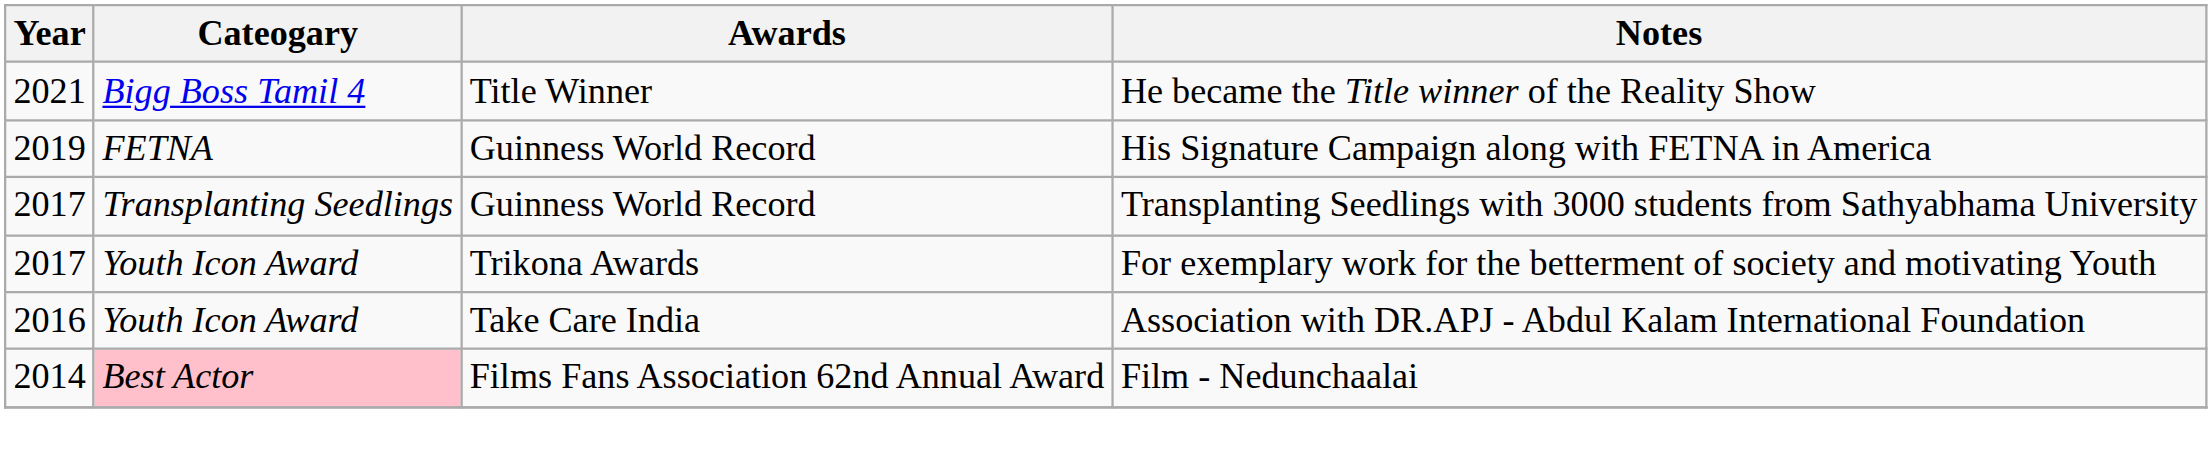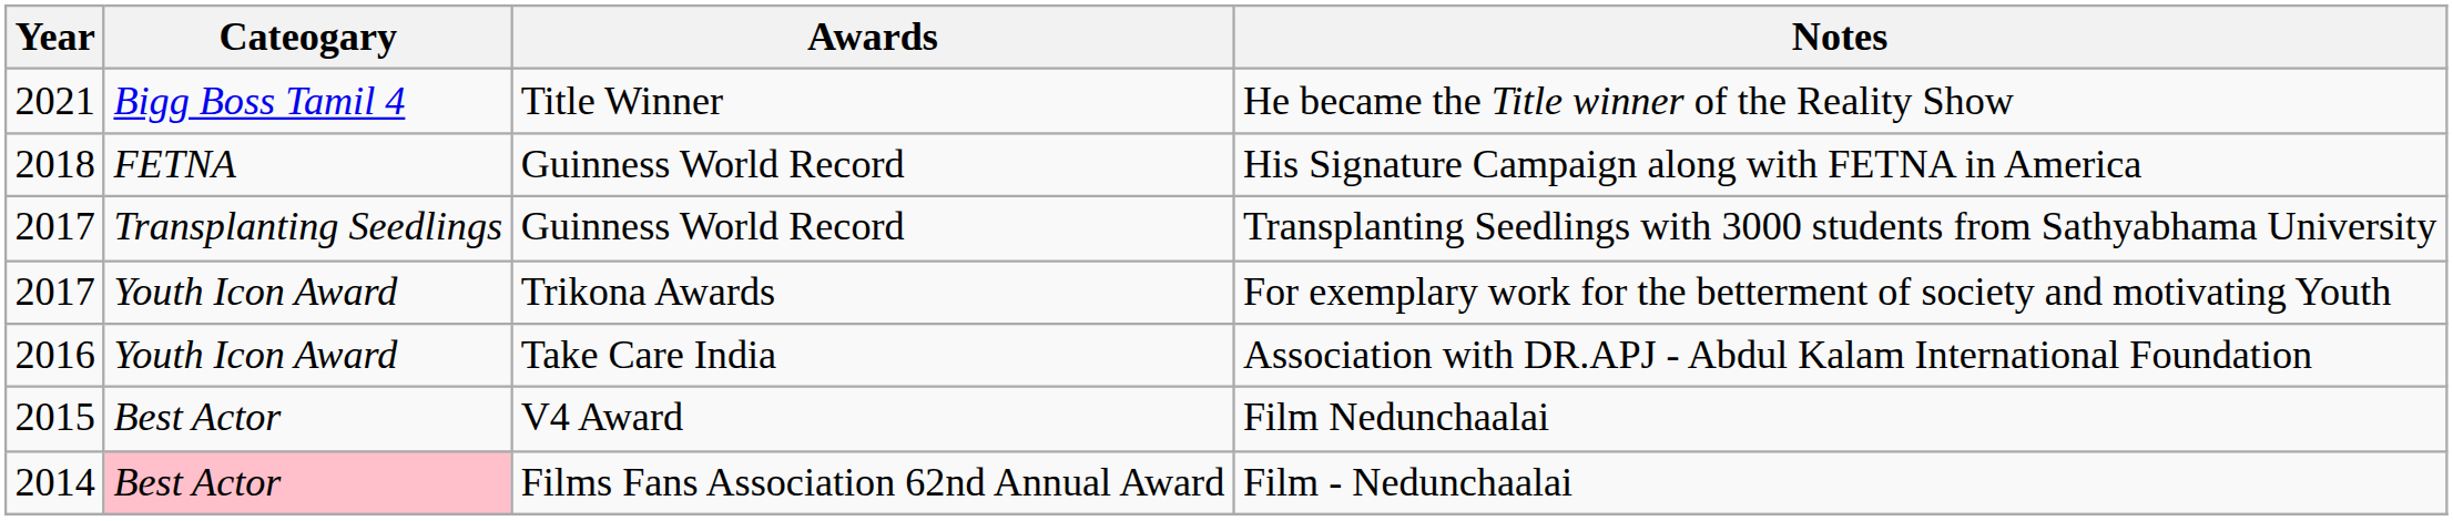 <table class="wikitable sortable">
 <tr>
 <th>Year</th>
 <th>Cateogary</th>
 <th>Awards</th>
 <th>Notes</th>
 </tr>
 <tr>
 <td>2021</td>
 <td><em><a href='#'>Bigg Boss Tamil 4</a></em></td>
 <td>Title Winner</td>
 <td>He became the <em>Title winner</em> of the Reality Show </td>
 </tr>
 <tr>
-<td>2019</td>
+<td>2018</td>
 <td><em> FETNA</em></td>
 <td>Guinness World Record</td>
 <td>His Signature Campaign along with FETNA in America</td>
 </tr>
 <tr>
 <td>2017</td>
 <td><em>Transplanting Seedlings</em></td>
 <td>Guinness World Record</td>
 <td>Transplanting Seedlings with 3000 students from Sathyabhama University</td>
 </tr>
 <tr>
 <td>2017</td>
 <td><em>Youth Icon Award</em></td>
 <td>Trikona Awards</td>
 <td>For exemplary work for the betterment of society and motivating Youth</td>
 </tr>
 <tr>
 <td>2016</td>
 <td><em>Youth Icon Award</em></td>
 <td>Take Care India</td>
 <td>Association with DR.APJ - Abdul Kalam International Foundation</td>
 </tr>
 <tr>
+<td>2015</td>
+<td><em>Best Actor</em></td>
+<td>V4 Award</td>
+<td>Film Nedunchaalai</td>
+</tr>
+<tr>
 <td>2014</td>
 <td style="background: pink;"><em>Best Actor</em></td>
 <td>Films Fans Association 62nd Annual Award</td>
 <td>Film - Nedunchaalai</td>
 </tr>
 <tr>
 </tr>
 </table>
